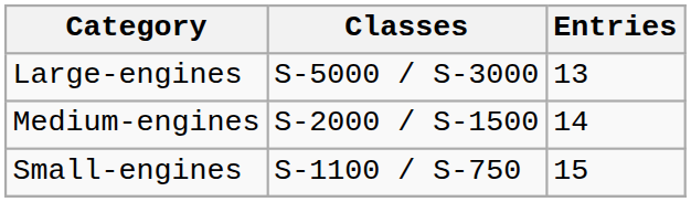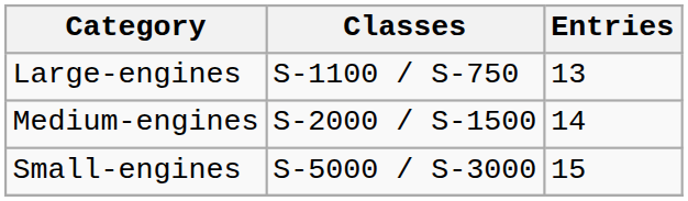 <table class="wikitable" style="font-size: 95%;">
 <tr>
 <th>Category</th>
 <th>Classes</th>
 <th>Entries</th>
 </tr>
 <tr>
 <td>Large-engines</td>
-<td>S-5000 / S-3000</td>
+<td>S-1100 / S-750</td>
 <td>13</td>
 </tr>
 <tr>
 <td>Medium-engines</td>
 <td>S-2000 / S-1500</td>
 <td>14</td>
 </tr>
 <tr>
 <td>Small-engines</td>
-<td>S-1100 / S-750</td>
+<td>S-5000 / S-3000</td>
 <td>15</td>
 </tr>
 <tr>
 </tr>
 </table>
